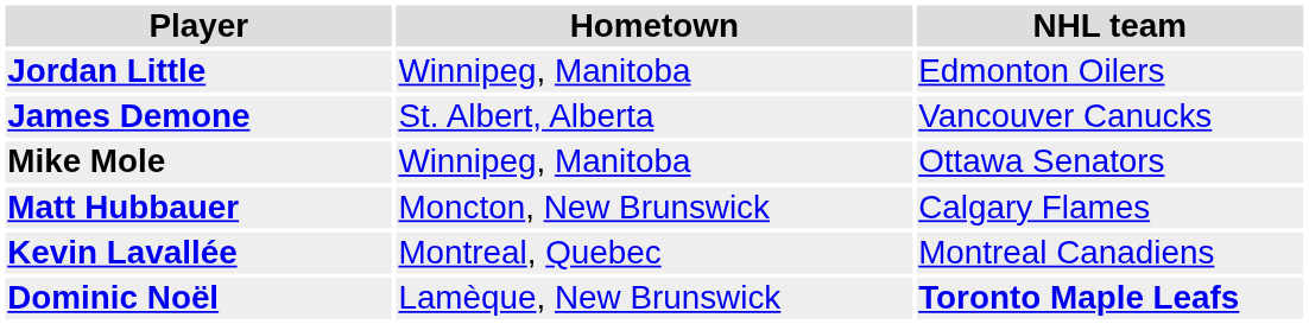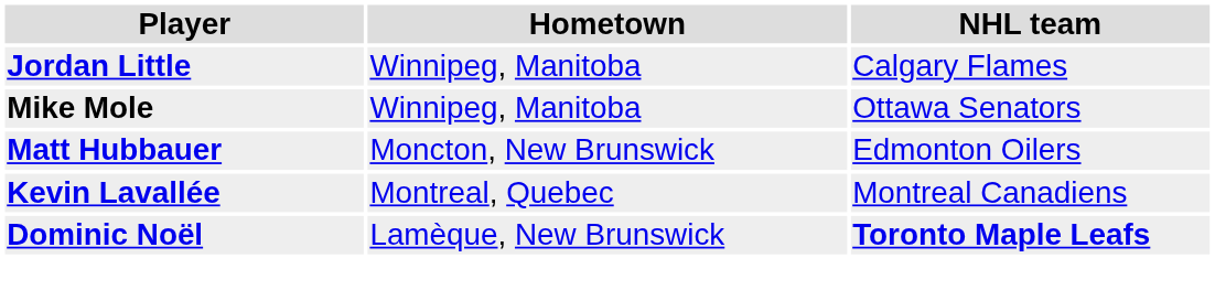 <table width=50%>
 <tr bgcolor="#dddddd">
 <th width=15%>Player</th>
 <th width=20%>Hometown</th>
 <th width=15%>NHL team</th>
 </tr>
 <tr bgcolor="#eeeeee">
 <td><strong><a href='#'>Jordan Little</a></strong></td>
 <td><a href='#'>Winnipeg</a>, <a href='#'>Manitoba</a></td>
-<td><a href='#'>Edmonton Oilers</a></td>
-</tr>
-<tr bgcolor="#eeeeee">
-<td><strong><a href='#'>James Demone</a></strong></td>
-<td><a href='#'>St. Albert, Alberta</a></td>
-<td><a href='#'>Vancouver Canucks</a></td>
+<td><a href='#'>Calgary Flames</a></td>
 </tr>
 <tr bgcolor="#eeeeee">
 <td><strong>Mike Mole</strong></td>
 <td><a href='#'>Winnipeg</a>, <a href='#'>Manitoba</a></td>
 <td><a href='#'>Ottawa Senators</a></td>
 </tr>
 <tr bgcolor="#eeeeee">
 <td><strong><a href='#'>Matt Hubbauer</a></strong></td>
 <td><a href='#'>Moncton</a>, <a href='#'>New Brunswick</a></td>
-<td><a href='#'>Calgary Flames</a></td>
+<td><a href='#'>Edmonton Oilers</a></td>
 </tr>
 <tr bgcolor="#eeeeee">
 <td><strong><a href='#'>Kevin Lavallée</a></strong></td>
 <td><a href='#'>Montreal</a>, <a href='#'>Quebec</a></td>
 <td><a href='#'>Montreal Canadiens</a></td>
 </tr>
 <tr bgcolor="#eeeeee">
 <td><strong><a href='#'>Dominic Noël</a></strong></td>
 <td><a href='#'>Lamèque</a>, <a href='#'>New Brunswick</a></td>
 <td><strong><a href='#'>Toronto Maple Leafs</a></strong></td>
 </tr>
 </table>
